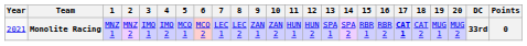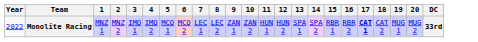 <table class="wikitable" style="text-align:center; font-size:85%">
 <tr>
 <th>Year</th>
 <th>Team</th>
 <th>1</th>
 <th>2</th>
 <th>3</th>
 <th>4</th>
 <th>5</th>
 <th>6</th>
 <th>7</th>
 <th>8</th>
 <th>9</th>
 <th>10</th>
 <th>11</th>
 <th>12</th>
 <th>13</th>
 <th>14</th>
 <th>15</th>
 <th>16</th>
 <th>17</th>
 <th>18</th>
 <th>19</th>
 <th>20</th>
 <th>DC</th>
-<th>Points</th>
 </tr>
 <tr>
-<td><a href='#'>2021</a></td>
+<td><a href='#'>2022</a></td>
 <th nowrap>Monolite Racing</th>
 <td style="background:#CFCFFF;"><a href='#'>MNZ<br>1</a><br></td>
 <td style="background:#EFCFFF;"><a href='#'>MNZ<br>2</a><br></td>
 <td style="background:#CFCFFF;"><a href='#'>IMO<br>1</a><br></td>
 <td style="background:#CFCFFF;"><a href='#'>IMO<br>2</a><br></td>
 <td style="background:#CFCFFF;"><a href='#'>MCO<br>1</a><br></td>
 <td style="background:#FFCFCF;"><a href='#'>MCO<br>2</a><br></td>
 <td style="background:#CFCFFF;"><a href='#'>LEC<br>1</a><br></td>
 <td style="background:#CFCFFF;"><a href='#'>LEC<br>2</a><br></td>
 <td style="background:#CFCFFF;"><a href='#'>ZAN<br>1</a><br></td>
 <td style="background:#CFCFFF;"><a href='#'>ZAN<br>2</a><br></td>
 <td style="background:#CFCFFF;"><a href='#'>HUN<br>1</a><br></td>
 <td style="background:#CFCFFF;"><a href='#'>HUN<br>2</a><br></td>
 <td style="background:#CFCFFF;"><a href='#'>SPA<br>1</a><br></td>
 <td style="background:#EFCFFF;"><a href='#'>SPA<br>2</a><br></td>
 <td style="background:#CFCFFF;"><a href='#'>RBR<br>1</a><br></td>
 <td style="background:#CFCFFF;"><a href='#'>RBR<br>2</a><br></td>
 <td style="background:#CFCFFF;"><strong><a href='#'>CAT<br>1</a><br></strong></td>
 <td style="background:#CFCFFF;"><a href='#'>CAT<br>2</a><br></td>
 <td style="background:#CFCFFF;"><a href='#'>MUG<br>1</a><br></td>
 <td style="background:#CFCFFF;"><a href='#'>MUG<br>2</a><br></td>
 <th>33rd</th>
-<th>0</th>
 </tr>
 </table>
